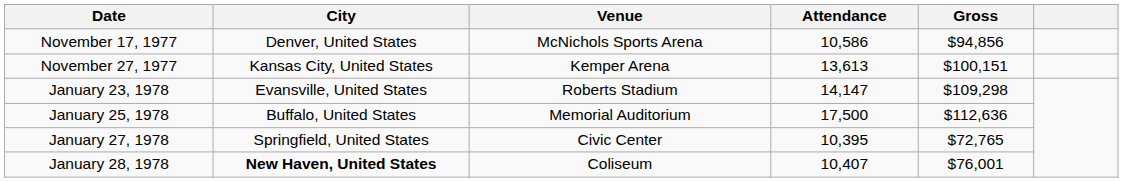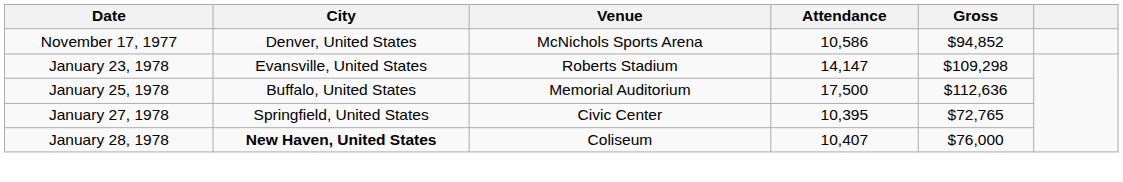 <table class="wikitable plainrowheaders" style="text-align:center;">
 <tr>
 <th scope="col" style="width:13em;">Date</th>
 <th scope="col" style="width:16em;">City</th>
 <th scope="col" style="width:19em;">Venue</th>
 <th scope="col" style="width:9em;">Attendance</th>
 <th scope="col" style="width:7em;">Gross</th>
 <th scope="col" style="width:5em;" class="unsortable"></th>
 </tr>
 <tr>
 <td>November 17, 1977</td>
 <td>Denver, United States</td>
 <td>McNichols Sports Arena</td>
 <td>10,586</td>
-<td>$94,856</td>
-<td></td>
-</tr>
-<tr>
-<td>November 27, 1977</td>
-<td>Kansas City, United States</td>
-<td>Kemper Arena</td>
-<td>13,613</td>
-<td>$100,151</td>
+<td>$94,852</td>
 <td></td>
 </tr>
 <tr>
 <td>January 23, 1978</td>
 <td>Evansville, United States</td>
 <td>Roberts Stadium</td>
 <td>14,147</td>
 <td>$109,298</td>
 <td rowspan="4"></td>
 </tr>
 <tr>
 <td>January 25, 1978</td>
 <td>Buffalo, United States</td>
 <td>Memorial Auditorium</td>
 <td>17,500</td>
 <td>$112,636</td>
 </tr>
 <tr>
 <td>January 27, 1978</td>
 <td>Springfield, United States</td>
 <td>Civic Center</td>
 <td>10,395</td>
 <td>$72,765</td>
 </tr>
 <tr>
 <td>January 28, 1978</td>
 <td><strong>New Haven, United States</strong></td>
 <td>Coliseum</td>
 <td>10,407</td>
-<td>$76,001</td>
+<td>$76,000</td>
 </tr>
 </table>
